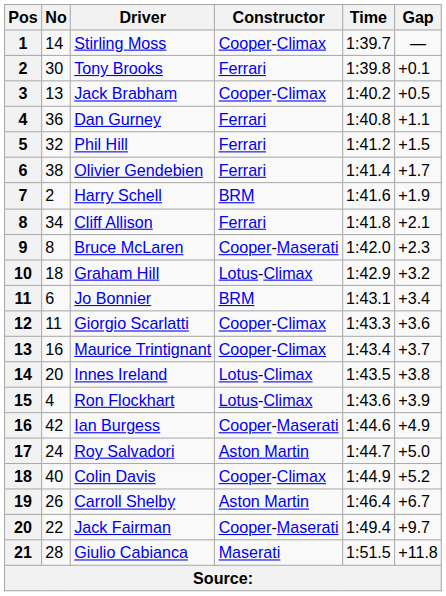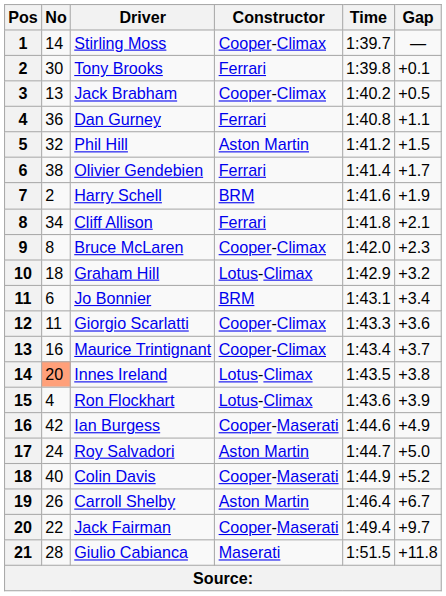 <table class="wikitable sortable" style="font-size: 95%">
 <tr>
 <th>Pos</th>
 <th>No</th>
 <th>Driver</th>
 <th>Constructor</th>
 <th>Time</th>
 <th>Gap</th>
 </tr>
 <tr>
 <th>1</th>
 <td>14</td>
 <td> <a href='#'>Stirling Moss</a></td>
 <td><a href='#'>Cooper</a>-<a href='#'>Climax</a></td>
 <td>1:39.7</td>
 <td align="center">—</td>
 </tr>
 <tr>
 <th>2</th>
 <td>30</td>
 <td> <a href='#'>Tony Brooks</a></td>
 <td><a href='#'>Ferrari</a></td>
 <td>1:39.8</td>
 <td>+0.1</td>
 </tr>
 <tr>
 <th>3</th>
 <td>13</td>
 <td> <a href='#'>Jack Brabham</a></td>
 <td><a href='#'>Cooper</a>-<a href='#'>Climax</a></td>
 <td>1:40.2</td>
 <td>+0.5</td>
 </tr>
 <tr>
 <th>4</th>
 <td>36</td>
 <td> <a href='#'>Dan Gurney</a></td>
 <td><a href='#'>Ferrari</a></td>
 <td>1:40.8</td>
 <td>+1.1</td>
 </tr>
 <tr>
 <th>5</th>
 <td>32</td>
 <td> <a href='#'>Phil Hill</a></td>
-<td><a href='#'>Ferrari</a></td>
+<td><a href='#'>Aston Martin</a></td>
 <td>1:41.2</td>
 <td>+1.5</td>
 </tr>
 <tr>
 <th>6</th>
 <td>38</td>
 <td> <a href='#'>Olivier Gendebien</a></td>
 <td><a href='#'>Ferrari</a></td>
 <td>1:41.4</td>
 <td>+1.7</td>
 </tr>
 <tr>
 <th>7</th>
 <td>2</td>
 <td> <a href='#'>Harry Schell</a></td>
 <td><a href='#'>BRM</a></td>
 <td>1:41.6</td>
 <td>+1.9</td>
 </tr>
 <tr>
 <th>8</th>
 <td>34</td>
 <td> <a href='#'>Cliff Allison</a></td>
 <td><a href='#'>Ferrari</a></td>
 <td>1:41.8</td>
 <td>+2.1</td>
 </tr>
 <tr>
 <th>9</th>
 <td>8</td>
 <td> <a href='#'>Bruce McLaren</a></td>
-<td><a href='#'>Cooper</a>-<a href='#'>Maserati</a></td>
+<td><a href='#'>Cooper</a>-<a href='#'>Climax</a></td>
 <td>1:42.0</td>
 <td>+2.3</td>
 </tr>
 <tr>
 <th>10</th>
 <td>18</td>
 <td> <a href='#'>Graham Hill</a></td>
 <td><a href='#'>Lotus</a>-<a href='#'>Climax</a></td>
 <td>1:42.9</td>
 <td>+3.2</td>
 </tr>
 <tr>
 <th>11</th>
 <td>6</td>
 <td> <a href='#'>Jo Bonnier</a></td>
 <td><a href='#'>BRM</a></td>
 <td>1:43.1</td>
 <td>+3.4</td>
 </tr>
 <tr>
 <th>12</th>
 <td>11</td>
 <td> <a href='#'>Giorgio Scarlatti</a></td>
 <td><a href='#'>Cooper</a>-<a href='#'>Climax</a></td>
 <td>1:43.3</td>
 <td>+3.6</td>
 </tr>
 <tr>
 <th>13</th>
 <td>16</td>
 <td> <a href='#'>Maurice Trintignant</a></td>
 <td><a href='#'>Cooper</a>-<a href='#'>Climax</a></td>
 <td>1:43.4</td>
 <td>+3.7</td>
 </tr>
 <tr>
 <th>14</th>
-<td>20</td>
+<td style="background: lightsalmon;">20</td>
 <td> <a href='#'>Innes Ireland</a></td>
 <td><a href='#'>Lotus</a>-<a href='#'>Climax</a></td>
 <td>1:43.5</td>
 <td>+3.8</td>
 </tr>
 <tr>
 <th>15</th>
 <td>4</td>
 <td> <a href='#'>Ron Flockhart</a></td>
 <td><a href='#'>Lotus</a>-<a href='#'>Climax</a></td>
 <td>1:43.6</td>
 <td>+3.9</td>
 </tr>
 <tr>
 <th>16</th>
 <td>42</td>
 <td> <a href='#'>Ian Burgess</a></td>
 <td><a href='#'>Cooper</a>-<a href='#'>Maserati</a></td>
 <td>1:44.6</td>
 <td>+4.9</td>
 </tr>
 <tr>
 <th>17</th>
 <td>24</td>
 <td> <a href='#'>Roy Salvadori</a></td>
 <td><a href='#'>Aston Martin</a></td>
 <td>1:44.7</td>
 <td>+5.0</td>
 </tr>
 <tr>
 <th>18</th>
 <td>40</td>
 <td> <a href='#'>Colin Davis</a></td>
-<td><a href='#'>Cooper</a>-<a href='#'>Climax</a></td>
+<td><a href='#'>Cooper</a>-<a href='#'>Maserati</a></td>
 <td>1:44.9</td>
 <td>+5.2</td>
 </tr>
 <tr>
 <th>19</th>
 <td>26</td>
 <td> <a href='#'>Carroll Shelby</a></td>
 <td><a href='#'>Aston Martin</a></td>
 <td>1:46.4</td>
 <td>+6.7</td>
 </tr>
 <tr>
 <th>20</th>
 <td>22</td>
 <td> <a href='#'>Jack Fairman</a></td>
 <td><a href='#'>Cooper</a>-<a href='#'>Maserati</a></td>
 <td>1:49.4</td>
 <td>+9.7</td>
 </tr>
 <tr>
 <th>21</th>
 <td>28</td>
 <td> <a href='#'>Giulio Cabianca</a></td>
 <td><a href='#'>Maserati</a></td>
 <td>1:51.5</td>
 <td>+11.8</td>
 </tr>
 <tr>
 <th colspan="6">Source:</th>
 </tr>
 </table>
